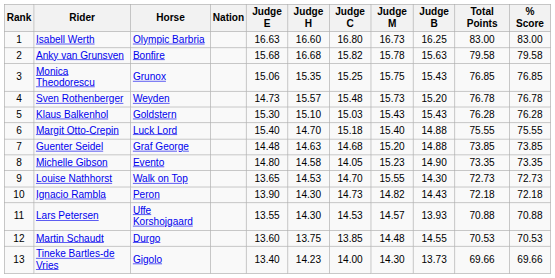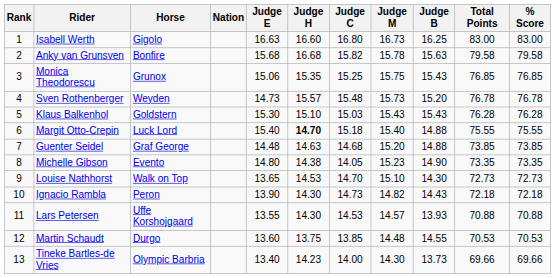 <table class="wikitable" style="text-align:center">
 <tr>
 <th>Rank</th>
 <th>Rider</th>
 <th>Horse</th>
 <th>Nation</th>
 <th>Judge E</th>
 <th>Judge H</th>
 <th>Judge C</th>
 <th>Judge M</th>
 <th>Judge B</th>
 <th>Total Points</th>
 <th>% Score</th>
 </tr>
 <tr>
 <td>1</td>
 <td align=left><a href='#'>Isabell Werth</a></td>
-<td align=left><a href='#'>Olympic Barbria</a></td>
+<td align=left><a href='#'>Gigolo</a></td>
 <td align=left></td>
 <td>16.63</td>
 <td>16.60</td>
 <td>16.80</td>
 <td>16.73</td>
 <td>16.25</td>
 <td>83.00</td>
 <td>83.00</td>
 </tr>
 <tr>
 <td>2</td>
 <td align=left><a href='#'>Anky van Grunsven</a></td>
 <td align=left><a href='#'>Bonfire</a></td>
 <td align=left></td>
 <td>15.68</td>
 <td>16.68</td>
 <td>15.82</td>
 <td>15.78</td>
 <td>15.63</td>
 <td>79.58</td>
 <td>79.58</td>
 </tr>
 <tr>
 <td>3</td>
 <td align=left><a href='#'>Monica Theodorescu</a></td>
 <td align=left><a href='#'>Grunox</a></td>
 <td align=left></td>
 <td>15.06</td>
 <td>15.35</td>
 <td>15.25</td>
 <td>15.75</td>
 <td>15.43</td>
 <td>76.85</td>
 <td>76.85</td>
 </tr>
 <tr>
 <td>4</td>
 <td align=left><a href='#'>Sven Rothenberger</a></td>
 <td align=left><a href='#'>Weyden</a></td>
 <td align=left></td>
 <td>14.73</td>
 <td>15.57</td>
 <td>15.48</td>
 <td>15.73</td>
 <td>15.20</td>
 <td>76.78</td>
 <td>76.78</td>
 </tr>
 <tr>
 <td>5</td>
 <td align=left><a href='#'>Klaus Balkenhol</a></td>
 <td align=left><a href='#'>Goldstern</a></td>
 <td align=left></td>
 <td>15.30</td>
 <td>15.10</td>
 <td>15.03</td>
 <td>15.43</td>
 <td>15.43</td>
 <td>76.28</td>
 <td>76.28</td>
 </tr>
 <tr>
 <td>6</td>
 <td align=left><a href='#'>Margit Otto-Crepin</a></td>
 <td align=left><a href='#'>Luck Lord</a></td>
 <td align=left></td>
 <td>15.40</td>
-<td>14.70</td>
+<td><strong>14.70</strong></td>
 <td>15.18</td>
 <td>15.40</td>
 <td>14.88</td>
 <td>75.55</td>
 <td>75.55</td>
 </tr>
 <tr>
 <td>7</td>
 <td align=left><a href='#'>Guenter Seidel</a></td>
 <td align=left><a href='#'>Graf George</a></td>
 <td align=left></td>
 <td>14.48</td>
 <td>14.63</td>
 <td>14.68</td>
 <td>15.20</td>
 <td>14.88</td>
 <td>73.85</td>
 <td>73.85</td>
 </tr>
 <tr>
 <td>8</td>
 <td align=left><a href='#'>Michelle Gibson</a></td>
 <td align=left><a href='#'>Evento</a></td>
 <td align=left></td>
 <td>14.80</td>
-<td>14.58</td>
+<td>14.38</td>
 <td>14.05</td>
 <td>15.23</td>
 <td>14.90</td>
 <td>73.35</td>
 <td>73.35</td>
 </tr>
 <tr>
 <td>9</td>
 <td align=left><a href='#'>Louise Nathhorst</a></td>
 <td align=left><a href='#'>Walk on Top</a></td>
 <td align=left></td>
 <td>13.65</td>
 <td>14.53</td>
 <td>14.70</td>
-<td>15.55</td>
+<td>15.10</td>
 <td>14.30</td>
 <td>72.73</td>
 <td>72.73</td>
 </tr>
 <tr>
 <td>10</td>
 <td align=left><a href='#'>Ignacio Rambla</a></td>
 <td align=left><a href='#'>Peron</a></td>
 <td align=left></td>
 <td>13.90</td>
 <td>14.30</td>
 <td>14.73</td>
 <td>14.82</td>
 <td>14.43</td>
 <td>72.18</td>
 <td>72.18</td>
 </tr>
 <tr>
 <td>11</td>
 <td align=left><a href='#'>Lars Petersen</a></td>
 <td align=left><a href='#'>Uffe Korshojgaard</a></td>
 <td align=left></td>
 <td>13.55</td>
 <td>14.30</td>
 <td>14.53</td>
 <td>14.57</td>
 <td>13.93</td>
 <td>70.88</td>
 <td>70.88</td>
 </tr>
 <tr>
 <td>12</td>
 <td align=left><a href='#'>Martin Schaudt</a></td>
 <td align=left><a href='#'>Durgo</a></td>
 <td align=left></td>
 <td>13.60</td>
 <td>13.75</td>
 <td>13.85</td>
 <td>14.48</td>
 <td>14.55</td>
 <td>70.53</td>
 <td>70.53</td>
 </tr>
 <tr>
 <td>13</td>
 <td align=left><a href='#'>Tineke Bartles-de Vries</a></td>
-<td align=left><a href='#'>Gigolo</a></td>
+<td align=left><a href='#'>Olympic Barbria</a></td>
 <td align=left></td>
 <td>13.40</td>
 <td>14.23</td>
 <td>14.00</td>
 <td>14.30</td>
 <td>13.73</td>
 <td>69.66</td>
 <td>69.66</td>
 </tr>
 </table>
